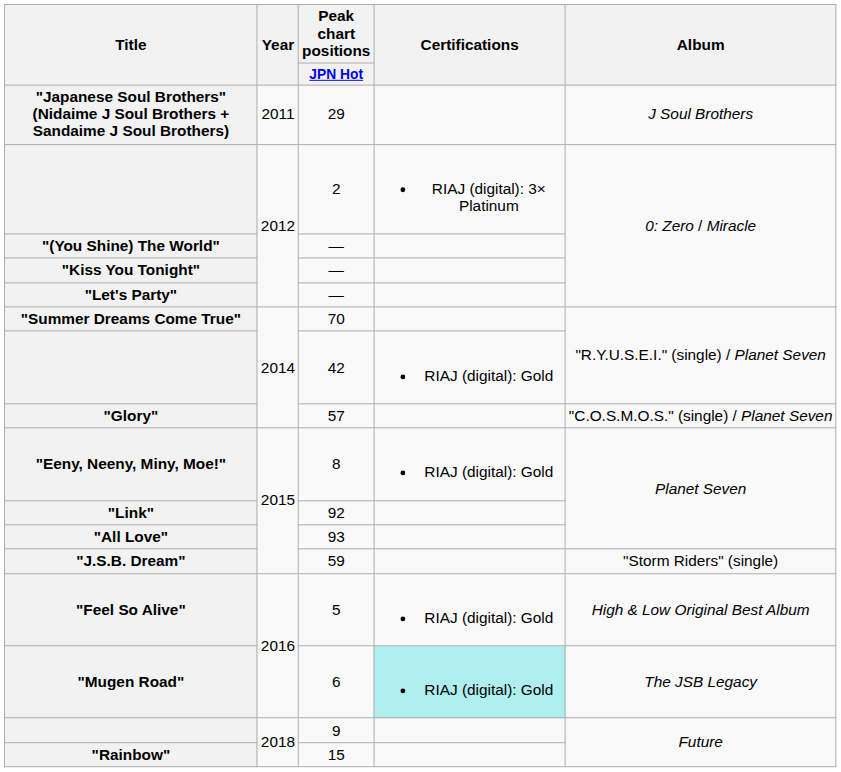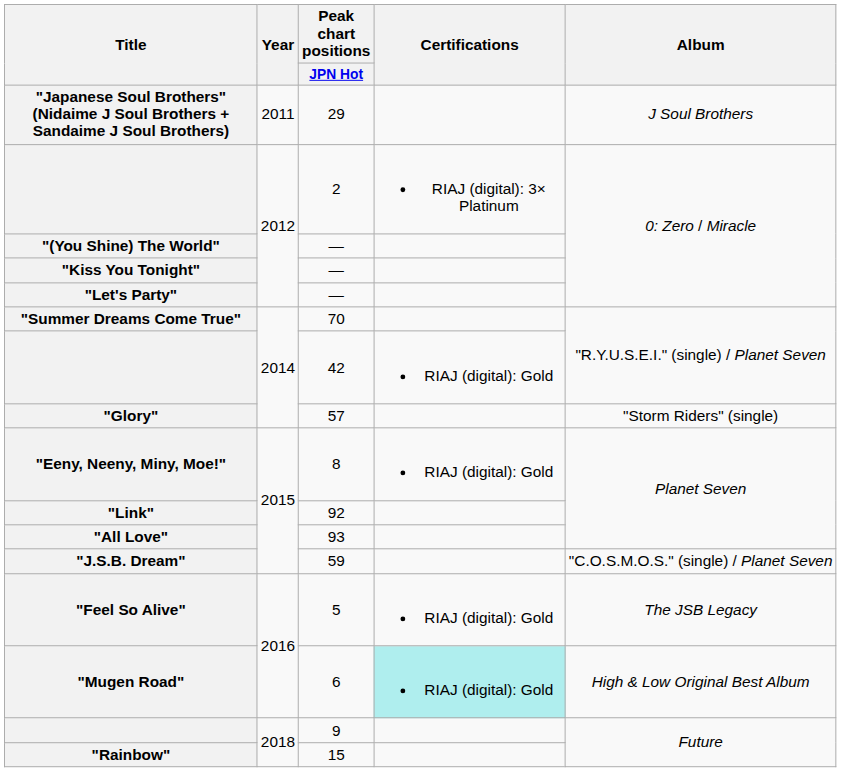 <table class="wikitable plainrowheaders" style="text-align:center;">
 <tr>
 <th scope="col" rowspan="2" style="width:16em;">Title</th>
 <th scope="col" rowspan="2">Year</th>
 <th scope="col" colspan="1">Peak chart positions</th>
 <th scope="col" rowspan="2" style="width:12em;">Certifications</th>
 <th scope="col" rowspan="2">Album</th>
 </tr>
 <tr>
 <th scope="col" style="width:3em;font-size:90%;"><a href='#'>JPN Hot</a><br></th>
 </tr>
 <tr>
 <th scope="row">"Japanese Soul Brothers"<br><span>(Nidaime J Soul Brothers + Sandaime J Soul Brothers)</span></th>
 <td>2011</td>
 <td>29</td>
 <td></td>
 <td><em>J Soul Brothers</em></td>
 </tr>
 <tr>
 <th scope="row"></th>
 <td rowspan="4">2012</td>
 <td>2</td>
 <td><br><ul><li>RIAJ <span>(digital)</span>: 3× Platinum</li></ul></td>
 <td rowspan="4"><em>0: Zero</em> / <em>Miracle</em></td>
 </tr>
 <tr>
 <th scope="row">"(You Shine) The World"</th>
 <td>—</td>
 <td></td>
 </tr>
 <tr>
 <th scope="row">"Kiss You Tonight"</th>
 <td>—</td>
 <td></td>
 </tr>
 <tr>
 <th scope="row">"Let's Party"</th>
 <td>—</td>
 <td></td>
 </tr>
 <tr>
 <th scope="row">"Summer Dreams Come True"</th>
 <td rowspan="3">2014</td>
 <td>70</td>
 <td></td>
 <td rowspan="2">"R.Y.U.S.E.I." <span>(single)</span> / <em>Planet Seven</em></td>
 </tr>
 <tr>
 <th scope="row"></th>
 <td>42</td>
 <td><br><ul><li>RIAJ <span>(digital)</span>: Gold</li></ul></td>
 </tr>
 <tr>
 <th scope="row">"Glory"</th>
 <td>57</td>
 <td></td>
-<td>"C.O.S.M.O.S." <span>(single)</span> / <em>Planet Seven</em></td>
+<td>"Storm Riders" <span>(single)</span></td>
 </tr>
 <tr>
 <th scope="row">"Eeny, Neeny, Miny, Moe!"</th>
 <td rowspan="4">2015</td>
 <td>8</td>
 <td><br><ul><li>RIAJ <span>(digital)</span>: Gold</li></ul></td>
 <td rowspan="3"><em>Planet Seven</em></td>
 </tr>
 <tr>
 <th scope="row">"Link"</th>
 <td>92</td>
 <td></td>
 </tr>
 <tr>
 <th scope="row">"All Love"</th>
 <td>93</td>
 <td></td>
 </tr>
 <tr>
 <th scope="row">"J.S.B. Dream"</th>
 <td>59</td>
 <td></td>
-<td>"Storm Riders" <span>(single)</span></td>
+<td>"C.O.S.M.O.S." <span>(single)</span> / <em>Planet Seven</em></td>
 </tr>
 <tr>
 <th scope="row">"Feel So Alive"</th>
 <td rowspan="2">2016</td>
 <td>5</td>
 <td><br><ul><li>RIAJ <span>(digital)</span>: Gold</li></ul></td>
-<td><em>High & Low Original Best Album</em></td>
+<td><em>The JSB Legacy</em></td>
 </tr>
 <tr>
 <th scope="row">"Mugen Road"</th>
 <td>6</td>
 <td style="background: paleturquoise;"><br><ul><li>RIAJ <span>(digital)</span>: Gold</li></ul></td>
-<td><em>The JSB Legacy</em></td>
+<td><em>High & Low Original Best Album</em></td>
 </tr>
 <tr>
 <th scope="row"></th>
 <td rowspan="2">2018</td>
 <td>9</td>
 <td></td>
 <td rowspan="2"><em>Future</em></td>
 </tr>
 <tr>
 <th scope="row">"Rainbow"</th>
 <td>15</td>
 <td></td>
 </tr>
 </table>
